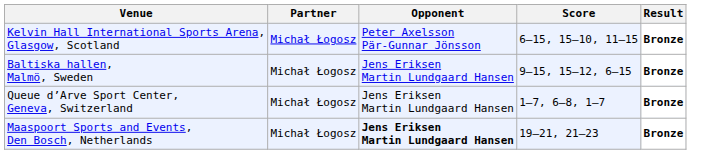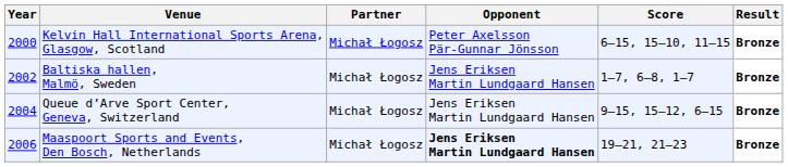 <table class="sortable wikitable" style="font-size: 90%;">
 <tr>
+<th>Year</th>
 <th>Venue</th>
 <th>Partner</th>
 <th>Opponent</th>
 <th>Score</th>
 <th>Result</th>
 </tr>
 <tr style="background:#ECF2FF">
+<td align="center"><a href='#'>2000</a></td>
 <td align="left"><a href='#'>Kelvin Hall International Sports Arena</a>,<br><a href='#'>Glasgow</a>, Scotland</td>
 <td align="left"> <a href='#'>Michał Łogosz</a></td>
 <td align="left"> <a href='#'>Peter Axelsson</a><br> <a href='#'>Pär-Gunnar Jönsson</a></td>
 <td align="left">6–15, 15–10, 11–15</td>
 <td style="text-align:left; background:white"> <strong>Bronze</strong></td>
 </tr>
 <tr style="background:#ECF2FF">
+<td align="center"><a href='#'>2002</a></td>
 <td align="left"><a href='#'>Baltiska hallen</a>,<br><a href='#'>Malmö</a>, Sweden</td>
 <td align="left"> Michał Łogosz</td>
 <td align="left"> <a href='#'>Jens Eriksen</a><br> <a href='#'>Martin Lundgaard Hansen</a></td>
+<td align="left">1–7, 6–8, 1–7</td>
+<td style="text-align:left; background:white"> <strong>Bronze</strong></td>
+</tr>
+<tr style="background:#ECF2FF">
+<td align="center"><a href='#'>2004</a></td>
+<td align="left">Queue d’Arve Sport Center,<br><a href='#'>Geneva</a>, Switzerland</td>
+<td align="left"> Michał Łogosz</td>
+<td align="left"> Jens Eriksen<br> Martin Lundgaard Hansen</td>
 <td align="left">9–15, 15–12, 6–15</td>
 <td style="text-align:left; background:white"> <strong>Bronze</strong></td>
 </tr>
 <tr style="background:#ECF2FF">
-<td align="left">Queue d’Arve Sport Center,<br><a href='#'>Geneva</a>, Switzerland</td>
-<td align="left"> Michał Łogosz</td>
-<td align="left"> Jens Eriksen<br> Martin Lundgaard Hansen</td>
-<td align="left">1–7, 6–8, 1–7</td>
-<td style="text-align:left; background:white"> <strong>Bronze</strong></td>
-</tr>
-<tr style="background:#ECF2FF">
+<td align="center"><a href='#'>2006</a></td>
 <td align="left"><a href='#'>Maaspoort Sports and Events</a>,<br><a href='#'>Den Bosch</a>, Netherlands</td>
 <td align="left"> Michał Łogosz</td>
 <td align="left"><strong> Jens Eriksen<br> Martin Lundgaard Hansen</strong></td>
 <td align="left">19–21, 21–23</td>
 <td style="text-align:left; background:white"> <strong>Bronze</strong></td>
 </tr>
 </table>
